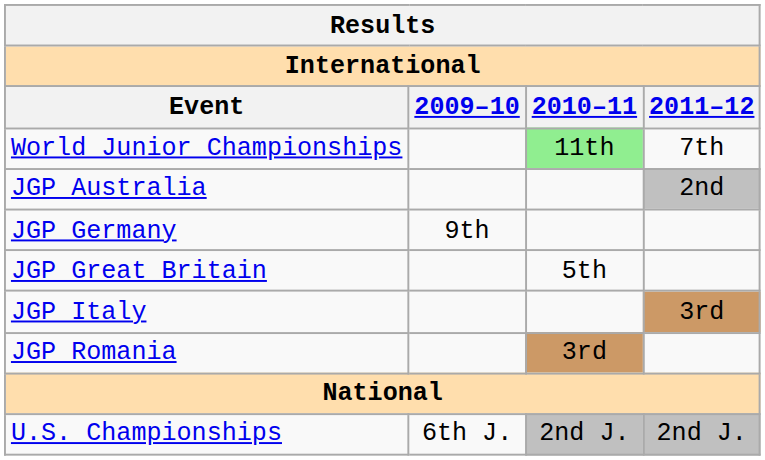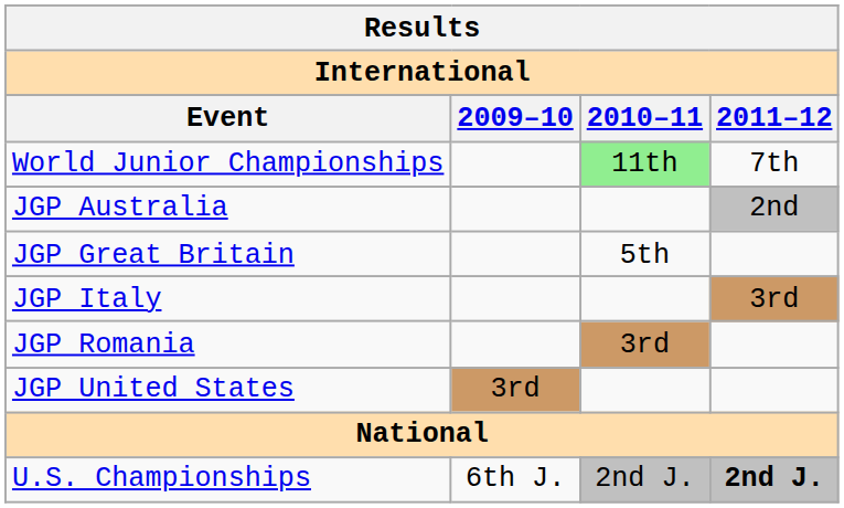 <table class="wikitable" style="text-align:center">
 <tr>
 <th colspan="4" align="center"><strong>Results</strong></th>
 </tr>
 <tr>
 <th colspan="4" style="background-color: #ffdead; " align="center"><strong>International</strong></th>
 </tr>
 <tr>
 <th>Event</th>
 <th><a href='#'>2009–10</a></th>
 <th><a href='#'>2010–11</a></th>
 <th><a href='#'>2011–12</a></th>
 </tr>
 <tr>
 <td align=left><a href='#'>World Junior Championships</a></td>
 <td></td>
 <td style="background: lightgreen;">11th</td>
 <td>7th</td>
 </tr>
 <tr>
 <td align=left><a href='#'>JGP Australia</a></td>
 <td></td>
 <td></td>
 <td bgcolor=silver>2nd</td>
 </tr>
 <tr>
-<td align=left><a href='#'>JGP Germany</a></td>
-<td>9th</td>
-<td></td>
-<td></td>
-</tr>
-<tr>
 <td align=left><a href='#'>JGP Great Britain</a></td>
 <td></td>
 <td>5th</td>
 <td></td>
 </tr>
 <tr>
 <td align=left><a href='#'>JGP Italy</a></td>
 <td></td>
 <td></td>
 <td bgcolor=cc9966>3rd</td>
 </tr>
 <tr>
 <td align=left><a href='#'>JGP Romania</a></td>
 <td></td>
 <td bgcolor=cc9966>3rd</td>
 <td></td>
 </tr>
 <tr>
+<td align=left><a href='#'>JGP United States</a></td>
+<td bgcolor="cc9966">3rd</td>
+<td></td>
+<td></td>
+</tr>
+<tr>
 <th colspan="4" style="background-color: #ffdead; " align="center"><strong>National</strong></th>
 </tr>
 <tr>
 <td align=left><a href='#'>U.S. Championships</a></td>
 <td>6th J.</td>
 <td bgcolor=silver>2nd J.</td>
-<td bgcolor=silver>2nd J.</td>
+<td bgcolor=silver><strong>2nd J.</strong></td>
 </tr>
 </table>
